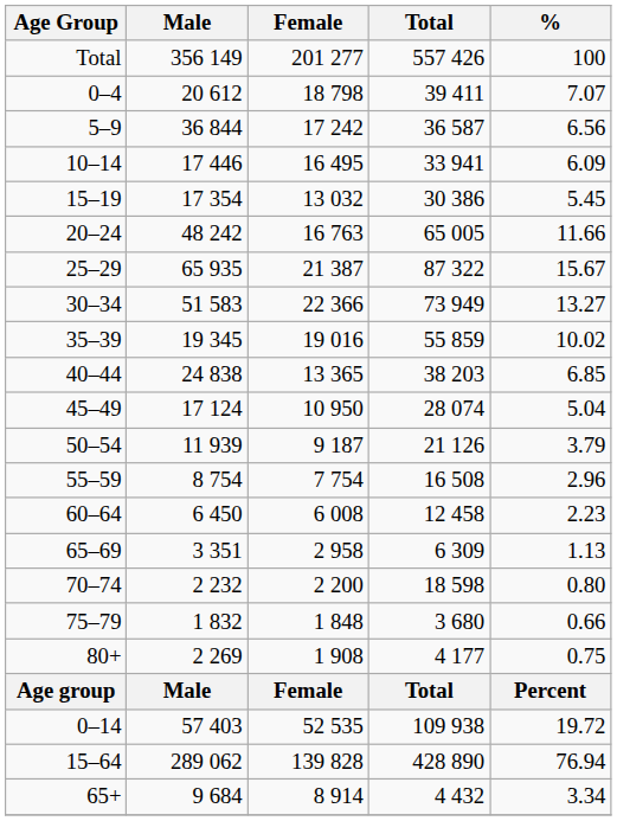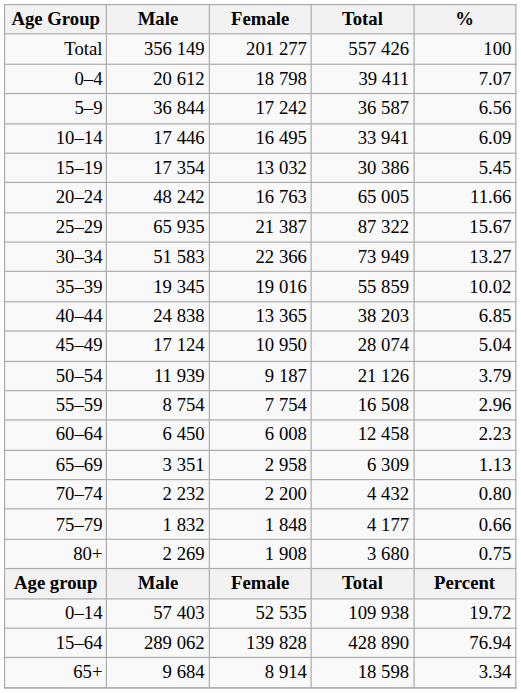 <table class="wikitable">
 <tr>
 <th width="80pt">Age Group</th>
 <th width="80pt">Male</th>
 <th width="80pt">Female</th>
 <th width="80pt">Total</th>
 <th width="80pt">%</th>
 </tr>
 <tr>
 <td align="right">Total</td>
 <td align="right">356 149</td>
 <td align="right">201 277</td>
 <td align="right">557 426</td>
 <td align="right">100</td>
 </tr>
 <tr>
 <td align="right">0–4</td>
 <td align="right">20 612</td>
 <td align="right">18 798</td>
 <td align="right">39 411</td>
 <td align="right">7.07</td>
 </tr>
 <tr>
 <td align="right">5–9</td>
 <td align="right">36 844</td>
 <td align="right">17 242</td>
 <td align="right">36 587</td>
 <td align="right">6.56</td>
 </tr>
 <tr>
 <td align="right">10–14</td>
 <td align="right">17 446</td>
 <td align="right">16 495</td>
 <td align="right">33 941</td>
 <td align="right">6.09</td>
 </tr>
 <tr>
 <td align="right">15–19</td>
 <td align="right">17 354</td>
 <td align="right">13 032</td>
 <td align="right">30 386</td>
 <td align="right">5.45</td>
 </tr>
 <tr>
 <td align="right">20–24</td>
 <td align="right">48 242</td>
 <td align="right">16 763</td>
 <td align="right">65 005</td>
 <td align="right">11.66</td>
 </tr>
 <tr>
 <td align="right">25–29</td>
 <td align="right">65 935</td>
 <td align="right">21 387</td>
 <td align="right">87 322</td>
 <td align="right">15.67</td>
 </tr>
 <tr>
 <td align="right">30–34</td>
 <td align="right">51 583</td>
 <td align="right">22 366</td>
 <td align="right">73 949</td>
 <td align="right">13.27</td>
 </tr>
 <tr>
 <td align="right">35–39</td>
 <td align="right">19 345</td>
 <td align="right">19 016</td>
 <td align="right">55 859</td>
 <td align="right">10.02</td>
 </tr>
 <tr>
 <td align="right">40–44</td>
 <td align="right">24 838</td>
 <td align="right">13 365</td>
 <td align="right">38 203</td>
 <td align="right">6.85</td>
 </tr>
 <tr>
 <td align="right">45–49</td>
 <td align="right">17 124</td>
 <td align="right">10 950</td>
 <td align="right">28 074</td>
 <td align="right">5.04</td>
 </tr>
 <tr>
 <td align="right">50–54</td>
 <td align="right">11 939</td>
 <td align="right">9 187</td>
 <td align="right">21 126</td>
 <td align="right">3.79</td>
 </tr>
 <tr>
 <td align="right">55–59</td>
 <td align="right">8 754</td>
 <td align="right">7 754</td>
 <td align="right">16 508</td>
 <td align="right">2.96</td>
 </tr>
 <tr>
 <td align="right">60–64</td>
 <td align="right">6 450</td>
 <td align="right">6 008</td>
 <td align="right">12 458</td>
 <td align="right">2.23</td>
 </tr>
 <tr>
 <td align="right">65–69</td>
 <td align="right">3 351</td>
 <td align="right">2 958</td>
 <td align="right">6 309</td>
 <td align="right">1.13</td>
 </tr>
 <tr>
 <td align="right">70–74</td>
 <td align="right">2 232</td>
 <td align="right">2 200</td>
-<td align="right">18 598</td>
+<td align="right">4 432</td>
 <td align="right">0.80</td>
 </tr>
 <tr>
 <td align="right">75–79</td>
 <td align="right">1 832</td>
 <td align="right">1 848</td>
-<td align="right">3 680</td>
+<td align="right">4 177</td>
 <td align="right">0.66</td>
 </tr>
 <tr>
 <td align="right">80+</td>
 <td align="right">2 269</td>
 <td align="right">1 908</td>
-<td align="right">4 177</td>
+<td align="right">3 680</td>
 <td align="right">0.75</td>
 </tr>
 <tr>
 <th width="50">Age group</th>
 <th width="80pt">Male</th>
 <th width="80">Female</th>
 <th width="80">Total</th>
 <th width="50">Percent</th>
 </tr>
 <tr>
 <td align="right">0–14</td>
 <td align="right">57 403</td>
 <td align="right">52 535</td>
 <td align="right">109 938</td>
 <td align="right">19.72</td>
 </tr>
 <tr>
 <td align="right">15–64</td>
 <td align="right">289 062</td>
 <td align="right">139 828</td>
 <td align="right">428 890</td>
 <td align="right">76.94</td>
 </tr>
 <tr>
 <td align="right">65+</td>
 <td align="right">9 684</td>
 <td align="right">8 914</td>
-<td align="right">4 432</td>
+<td align="right">18 598</td>
 <td align="right">3.34</td>
 </tr>
 <tr>
 </tr>
 </table>
